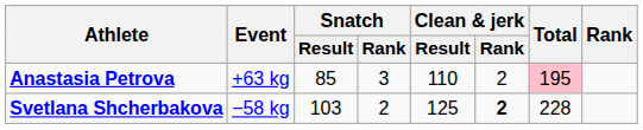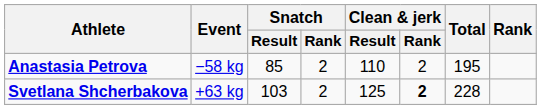 <table class="wikitable" style="font-size:90%">
 <tr>
 <th rowspan="2">Athlete</th>
 <th rowspan="2">Event</th>
 <th colspan="2">Snatch</th>
 <th colspan="2">Clean & jerk</th>
 <th rowspan="2">Total</th>
 <th rowspan="2">Rank</th>
 </tr>
 <tr style="font-size:95%">
 <th>Result</th>
 <th>Rank</th>
 <th>Result</th>
 <th>Rank</th>
 </tr>
 <tr align=center>
 <td align=left><strong><a href='#'>Anastasia Petrova</a></strong></td>
-<td align=left><a href='#'>+63 kg</a></td>
+<td align=left><a href='#'>−58 kg</a></td>
 <td>85</td>
-<td>3</td>
+<td>2</td>
 <td>110</td>
 <td>2</td>
-<td style="background: pink;">195</td>
+<td>195</td>
 <td></td>
 </tr>
 <tr align=center>
 <td align=left><strong><a href='#'>Svetlana Shcherbakova</a></strong></td>
-<td align=left><a href='#'>−58 kg</a></td>
+<td align=left><a href='#'>+63 kg</a></td>
 <td>103</td>
 <td>2</td>
 <td>125</td>
 <td><strong>2</strong></td>
 <td>228</td>
 <td></td>
 </tr>
 </table>
